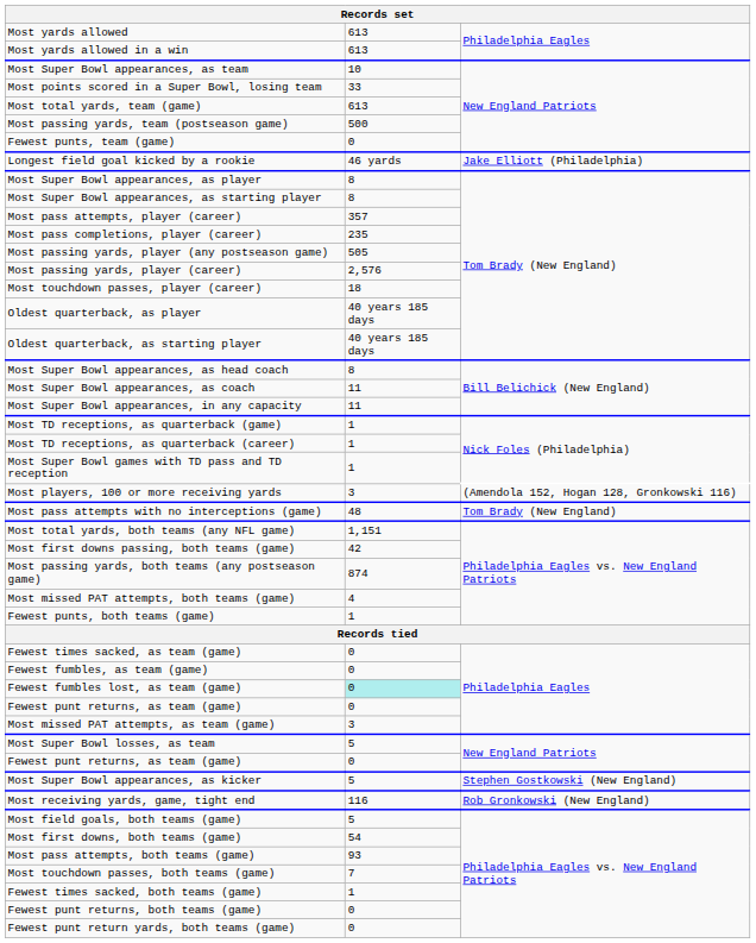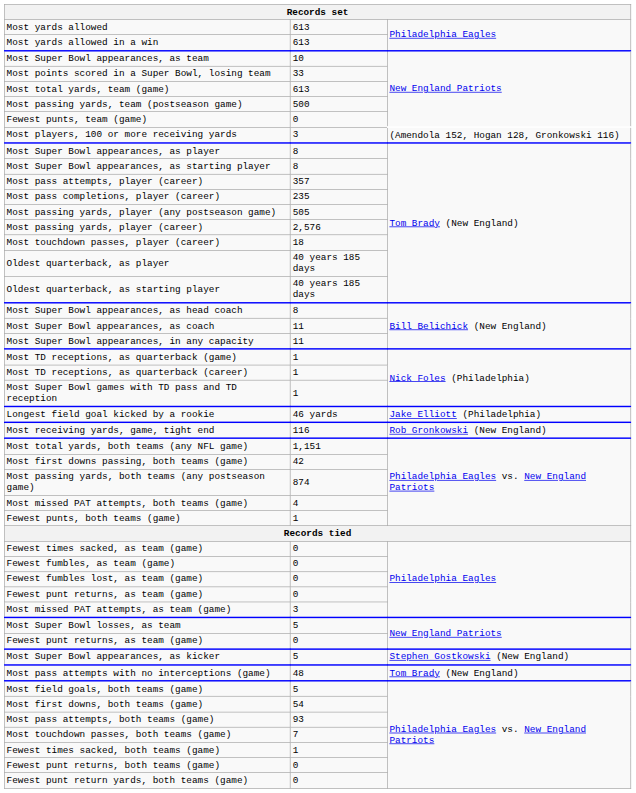 <table class="wikitable">
 <tr>
 <th colspan=3>Records set<br></th>
 </tr>
 <tr>
 <td>Most yards allowed</td>
 <td>613</td>
 <td rowspan="2"><a href='#'>Philadelphia Eagles</a></td>
 </tr>
 <tr>
 <td>Most yards allowed in a win</td>
 <td>613</td>
 </tr>
 <tr style="border-top: 2px solid blue">
 <td>Most Super Bowl appearances, as team</td>
 <td>10</td>
 <td rowspan="5"><a href='#'>New England Patriots</a></td>
 </tr>
 <tr>
 <td>Most points scored in a Super Bowl, losing team</td>
 <td>33</td>
 </tr>
 <tr>
 <td>Most total yards, team (game)</td>
 <td>613</td>
 </tr>
 <tr>
 <td>Most passing yards, team (postseason game)</td>
 <td>500</td>
 </tr>
 <tr>
 <td>Fewest punts, team (game)</td>
 <td>0</td>
 </tr>
-<tr style="border-top: 2px solid blue">
-<td>Longest field goal kicked by a rookie</td>
-<td>46 yards</td>
-<td><a href='#'>Jake Elliott</a> (Philadelphia)</td>
+<tr>
+<td>Most players, 100 or more receiving yards</td>
+<td>3</td>
+<td style="border-top: 2px solid white">(Amendola 152, Hogan 128, Gronkowski 116)</td>
 </tr>
 <tr style="border-top: 2px solid blue">
 <td>Most Super Bowl appearances, as player</td>
 <td>8</td>
 <td rowspan="9"><a href='#'>Tom Brady</a> (New England)</td>
 </tr>
 <tr>
 <td>Most Super Bowl appearances, as starting player</td>
 <td>8</td>
 </tr>
 <tr>
 <td>Most pass attempts, player (career)</td>
 <td>357</td>
 </tr>
 <tr>
 <td>Most pass completions, player (career)</td>
 <td>235</td>
 </tr>
 <tr>
 <td>Most passing yards, player (any postseason game)</td>
 <td>505</td>
 </tr>
 <tr>
 <td>Most passing yards, player (career)</td>
 <td>2,576</td>
 </tr>
 <tr>
 <td>Most touchdown passes, player (career)</td>
 <td>18</td>
 </tr>
 <tr>
 <td>Oldest quarterback, as player</td>
 <td>40 years 185 days</td>
 </tr>
 <tr>
 <td>Oldest quarterback, as starting player</td>
 <td>40 years 185 days</td>
 </tr>
 <tr style="border-top: 2px solid blue">
 <td>Most Super Bowl appearances, as head coach</td>
 <td>8</td>
 <td rowspan="3"><a href='#'>Bill Belichick</a> (New England)</td>
 </tr>
 <tr>
 <td>Most Super Bowl appearances, as coach</td>
 <td>11</td>
 </tr>
 <tr>
 <td>Most Super Bowl appearances, in any capacity</td>
 <td>11</td>
 </tr>
 <tr style="border-top: 2px solid blue">
 <td>Most TD receptions, as quarterback (game)</td>
 <td>1</td>
 <td rowspan="3"><a href='#'>Nick Foles</a> (Philadelphia)</td>
 </tr>
 <tr>
 <td>Most TD receptions, as quarterback (career)</td>
 <td>1</td>
 </tr>
 <tr>
 <td>Most Super Bowl games with TD pass and TD reception</td>
 <td>1</td>
 </tr>
-<tr>
-<td>Most players, 100 or more receiving yards</td>
-<td>3</td>
-<td style="border-top: 2px solid white">(Amendola 152, Hogan 128, Gronkowski 116)</td>
+<tr style="border-top: 2px solid blue">
+<td>Longest field goal kicked by a rookie</td>
+<td>46 yards</td>
+<td><a href='#'>Jake Elliott</a> (Philadelphia)</td>
 </tr>
 <tr style="border-top: 2px solid blue">
-<td>Most pass attempts with no interceptions (game)</td>
-<td>48</td>
-<td><a href='#'>Tom Brady</a> (New England)</td>
+<td>Most receiving yards, game, tight end</td>
+<td>116</td>
+<td><a href='#'>Rob Gronkowski</a> (New England)</td>
 </tr>
 <tr style="border-top: 2px solid blue">
 <td>Most total yards, both teams (any NFL game)</td>
 <td>1,151</td>
 <td rowspan="5"><a href='#'>Philadelphia Eagles</a> vs. <a href='#'>New England Patriots</a></td>
 </tr>
 <tr>
 <td>Most first downs passing, both teams (game)</td>
 <td>42</td>
 </tr>
 <tr>
 <td>Most passing yards, both teams (any postseason game)</td>
 <td>874</td>
 </tr>
 <tr>
 <td>Most missed PAT attempts, both teams (game)</td>
 <td>4</td>
 </tr>
 <tr>
 <td>Fewest punts, both teams (game)</td>
 <td>1</td>
 </tr>
 <tr>
 <th colspan=3>Records tied</th>
 </tr>
 <tr>
 <td>Fewest times sacked, as team (game)</td>
 <td>0</td>
 <td rowspan="5"><a href='#'>Philadelphia Eagles</a></td>
 </tr>
 <tr>
 <td>Fewest fumbles, as team (game)</td>
 <td>0</td>
 </tr>
 <tr>
 <td>Fewest fumbles lost, as team (game)</td>
-<td style="background: paleturquoise;">0</td>
+<td>0</td>
 </tr>
 <tr>
 <td>Fewest punt returns, as team (game)</td>
 <td>0</td>
 </tr>
 <tr>
 <td>Most missed PAT attempts, as team (game)</td>
 <td>3</td>
 </tr>
 <tr style="border-top: 2px solid blue">
 <td>Most Super Bowl losses, as team</td>
 <td>5</td>
 <td rowspan="2"><a href='#'>New England Patriots</a></td>
 </tr>
 <tr>
 <td>Fewest punt returns, as team (game)</td>
 <td>0</td>
 </tr>
 <tr style="border-top: 2px solid blue">
 <td>Most Super Bowl appearances, as kicker</td>
 <td>5</td>
 <td><a href='#'>Stephen Gostkowski</a> (New England)</td>
 </tr>
 <tr style="border-top: 2px solid blue">
-<td>Most receiving yards, game, tight end</td>
-<td>116</td>
-<td><a href='#'>Rob Gronkowski</a> (New England)</td>
+<td>Most pass attempts with no interceptions (game)</td>
+<td>48</td>
+<td><a href='#'>Tom Brady</a> (New England)</td>
 </tr>
 <tr style="border-top: 2px solid blue">
 <td>Most field goals, both teams (game)</td>
 <td>5</td>
 <td rowspan="7"><a href='#'>Philadelphia Eagles</a> vs. <a href='#'>New England Patriots</a></td>
 </tr>
 <tr>
 <td>Most first downs, both teams (game)</td>
 <td>54</td>
 </tr>
 <tr>
 <td>Most pass attempts, both teams (game)</td>
 <td>93</td>
 </tr>
 <tr>
 <td>Most touchdown passes, both teams (game)</td>
 <td>7</td>
 </tr>
 <tr>
 <td>Fewest times sacked, both teams (game)</td>
 <td>1</td>
 </tr>
 <tr>
 <td>Fewest punt returns, both teams (game)</td>
 <td>0</td>
 </tr>
 <tr>
 <td>Fewest punt return yards, both teams (game)</td>
 <td>0</td>
 </tr>
 </table>
